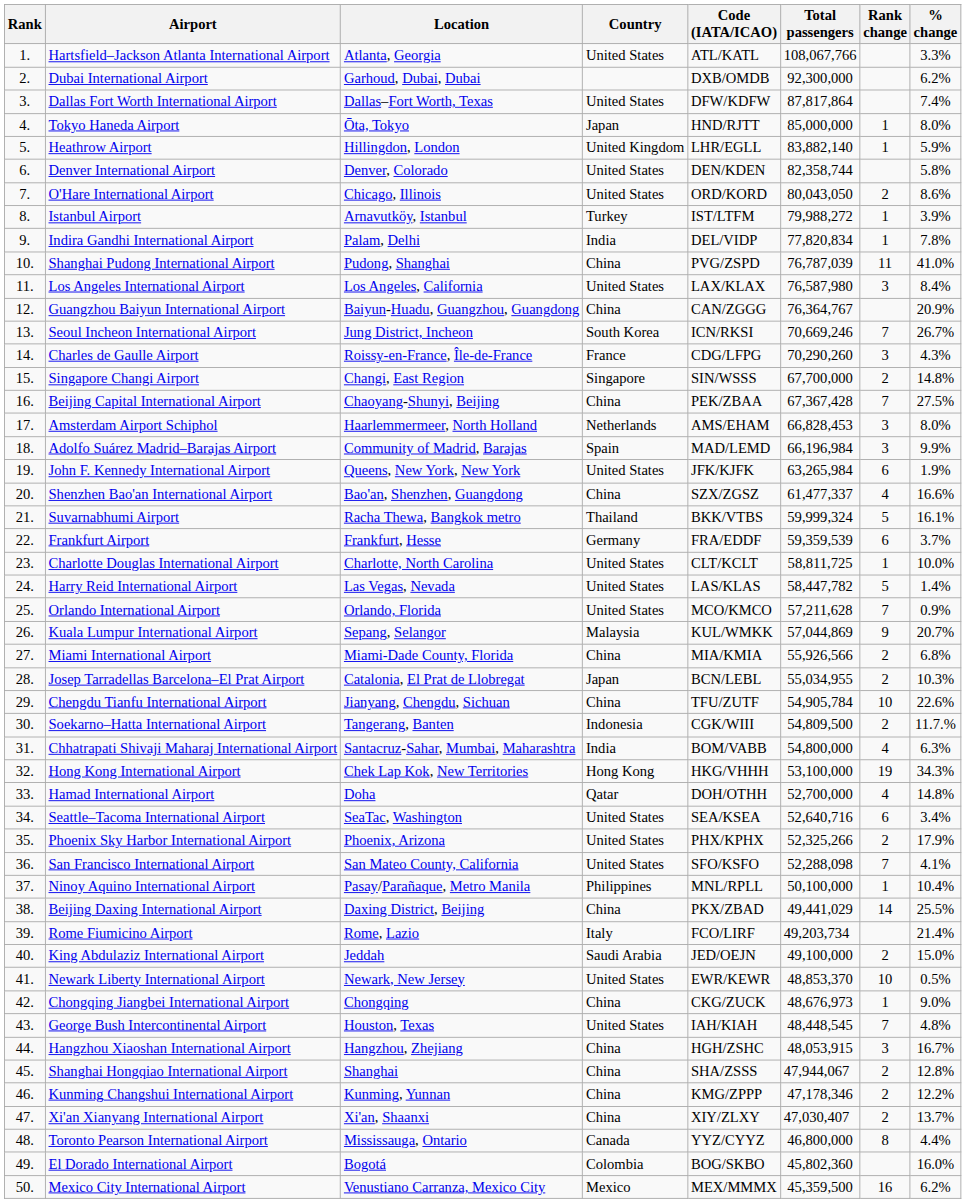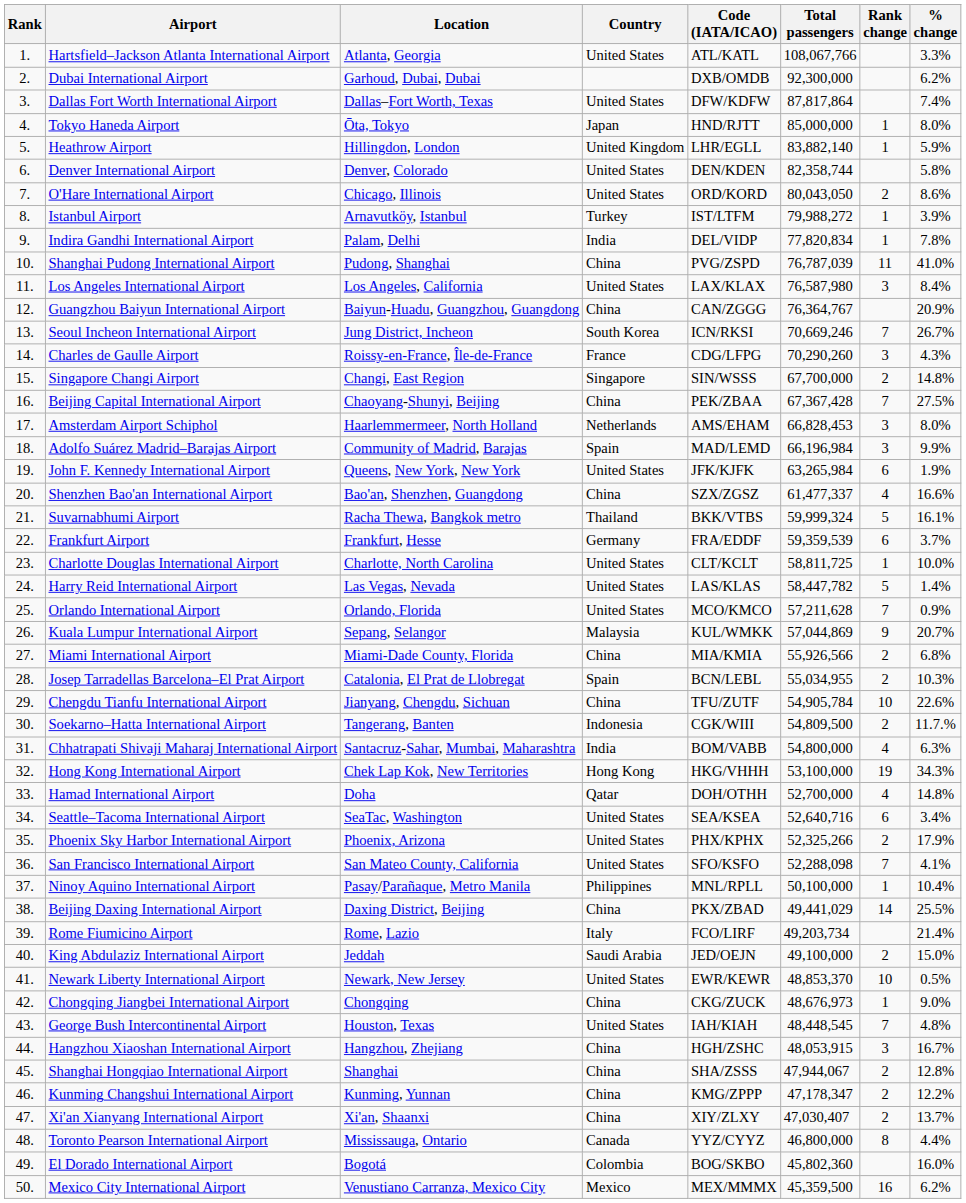 <table class="wikitable sortable sticky-header"  width= align=>
 <tr style="background:lightgrey;">
 <th>Rank</th>
 <th>Airport</th>
 <th>Location</th>
 <th>Country</th>
 <th>Code<br>(IATA/ICAO)</th>
 <th>Total<br>passengers</th>
 <th>Rank<br>change</th>
 <th>%<br>change</th>
 </tr>
 <tr>
 <td align=center>1.</td>
 <td> <a href='#'>Hartsfield–Jackson Atlanta International Airport</a></td>
 <td><a href='#'>Atlanta</a>, <a href='#'>Georgia</a></td>
 <td>United States</td>
 <td>ATL/KATL</td>
 <td align=center>108,067,766</td>
 <td data-sort-value=0 align=center></td>
 <td data-sort-value=3.3 align=center>3.3%</td>
 </tr>
 <tr>
 <td align=center>2.</td>
 <td> <a href='#'>Dubai International Airport</a></td>
 <td><a href='#'>Garhoud</a>, <a href='#'>Dubai</a>, <a href='#'>Dubai</a></td>
 <td></td>
 <td>DXB/OMDB</td>
 <td align=center>92,300,000</td>
 <td data-sort-value=0 align=center></td>
 <td data-sort-value=6.2 align=center>6.2%</td>
 </tr>
 <tr>
 <td align=center>3.</td>
 <td> <a href='#'>Dallas Fort Worth International Airport</a></td>
 <td><a href='#'>Dallas</a>–<a href='#'>Fort Worth, Texas</a></td>
 <td>United States</td>
 <td>DFW/KDFW</td>
 <td align=center>87,817,864</td>
 <td data-sort-value=0 align=center></td>
 <td data-sort-value=7.4 align=center>7.4%</td>
 </tr>
 <tr>
 <td align=center>4.</td>
 <td> <a href='#'>Tokyo Haneda Airport</a></td>
 <td><a href='#'>Ōta, Tokyo</a></td>
 <td>Japan</td>
 <td>HND/RJTT</td>
 <td align=center>85,000,000</td>
 <td data-sort-value=1 align=center>1</td>
 <td data-sort-value=8.0 align=center>8.0%</td>
 </tr>
 <tr>
 <td align=center>5.</td>
 <td> <a href='#'>Heathrow Airport</a></td>
 <td><a href='#'>Hillingdon</a>, <a href='#'>London</a></td>
 <td>United Kingdom</td>
 <td>LHR/EGLL</td>
 <td align=center>83,882,140</td>
 <td data-sort-value=-1 align=center>1</td>
 <td data-sort-value=5.9 align=center>5.9%</td>
 </tr>
 <tr>
 <td align=center>6.</td>
 <td> <a href='#'>Denver International Airport</a></td>
 <td><a href='#'>Denver</a>, <a href='#'>Colorado</a></td>
 <td>United States</td>
 <td>DEN/KDEN</td>
 <td align=center>82,358,744</td>
 <td data-sort-value=0  align=center></td>
 <td data-sort-value=5.8 align=center>5.8%</td>
 </tr>
 <tr>
 <td align=center>7.</td>
 <td> <a href='#'>O'Hare International Airport</a></td>
 <td><a href='#'>Chicago</a>, <a href='#'>Illinois</a></td>
 <td>United States</td>
 <td>ORD/KORD</td>
 <td align=center>80,043,050</td>
 <td data-sort-value=2 align=center>2</td>
 <td data-sort-value=0 align=center>8.6%</td>
 </tr>
 <tr>
 <td align=center>8.</td>
 <td> <a href='#'>Istanbul Airport</a></td>
 <td><a href='#'>Arnavutköy</a>, <a href='#'>Istanbul</a></td>
 <td>Turkey</td>
 <td>IST/LTFM</td>
 <td align=center>79,988,272</td>
 <td data-sort-value=-1 align=center>1</td>
 <td data-sort-value=3.9 align=center>3.9%</td>
 </tr>
 <tr>
 <td align=center>9.</td>
 <td> <a href='#'>Indira Gandhi International Airport</a></td>
 <td><a href='#'>Palam</a>, <a href='#'>Delhi</a></td>
 <td>India</td>
 <td>DEL/VIDP</td>
 <td align=center>77,820,834</td>
 <td data-sort-value=1 align=center>1</td>
 <td data-sort-value=7.8 align=center>7.8%</td>
 </tr>
 <tr>
 <td align=center>10.</td>
 <td> <a href='#'>Shanghai Pudong International Airport</a></td>
 <td><a href='#'>Pudong</a>, <a href='#'>Shanghai</a></td>
 <td>China</td>
 <td>PVG/ZSPD</td>
 <td align=center>76,787,039</td>
 <td data-sort-value=11 align=center>11</td>
 <td data-sort-value=41.0 align=center>41.0%</td>
 </tr>
 <tr>
 <td align=center>11.</td>
 <td> <a href='#'>Los Angeles International Airport</a></td>
 <td><a href='#'>Los Angeles</a>, <a href='#'>California</a></td>
 <td>United States</td>
 <td>LAX/KLAX</td>
 <td align=center>76,587,980</td>
 <td data-sort-value=-3 align=center>3</td>
 <td data-sort-value=2.0 align=center>8.4%</td>
 </tr>
 <tr>
 <td align=center>12.</td>
 <td> <a href='#'>Guangzhou Baiyun International Airport</a></td>
 <td><a href='#'>Baiyun</a>-<a href='#'>Huadu</a>, <a href='#'>Guangzhou</a>, <a href='#'>Guangdong</a></td>
 <td>China</td>
 <td>CAN/ZGGG</td>
 <td align=center>76,364,767</td>
 <td data-sort-value=0 align=center></td>
 <td data-sort-value=20.9 align=center>20.9%</td>
 </tr>
 <tr>
 <td align=center>13.</td>
 <td> <a href='#'>Seoul Incheon International Airport</a></td>
 <td><a href='#'>Jung District, Incheon</a></td>
 <td>South Korea</td>
 <td>ICN/RKSI</td>
 <td align=center>70,669,246</td>
 <td data-sort-value=7 align=center>7</td>
 <td data-sort-value=26.7 align=center>26.7%</td>
 </tr>
 <tr>
 <td align=center>14.</td>
 <td> <a href='#'>Charles de Gaulle Airport</a></td>
 <td><a href='#'>Roissy-en-France</a>, <a href='#'>Île-de-France</a></td>
 <td>France</td>
 <td>CDG/LFPG</td>
 <td align=center>70,290,260</td>
 <td data-sort-value=-3 align=center>3</td>
 <td data-sort-value=4.3 align=center>4.3%</td>
 </tr>
 <tr>
 <td align=center>15.</td>
 <td> <a href='#'>Singapore Changi Airport</a></td>
 <td><a href='#'>Changi</a>, <a href='#'>East Region</a></td>
 <td>Singapore</td>
 <td>SIN/WSSS</td>
 <td align=center>67,700,000</td>
 <td data-sort-value=2 align=center>2</td>
 <td data-sort-value=14.8 align=center>14.8%</td>
 </tr>
 <tr>
 <td align=center>16.</td>
 <td> <a href='#'>Beijing Capital International Airport</a></td>
 <td><a href='#'>Chaoyang</a>-<a href='#'>Shunyi</a>, <a href='#'>Beijing</a></td>
 <td>China</td>
 <td>PEK/ZBAA</td>
 <td align=center>67,367,428</td>
 <td data-sort-value=7 align=center>7</td>
 <td data-sort-value=27.4 align=center>27.5%</td>
 </tr>
 <tr>
 <td align=center>17.</td>
 <td> <a href='#'>Amsterdam Airport Schiphol</a></td>
 <td><a href='#'>Haarlemmermeer</a>, <a href='#'>North Holland</a></td>
 <td>Netherlands</td>
 <td>AMS/EHAM</td>
 <td align=center>66,828,453</td>
 <td data-sort-value=-3 align=center>3</td>
 <td data-sort-value=8.0 align=center>8.0%</td>
 </tr>
 <tr>
 <td align=center>18.</td>
 <td> <a href='#'>Adolfo Suárez Madrid–Barajas Airport</a></td>
 <td><a href='#'>Community of Madrid</a>, <a href='#'>Barajas</a></td>
 <td>Spain</td>
 <td>MAD/LEMD</td>
 <td align=center>66,196,984</td>
 <td data-sort-value=-3 align=center>3</td>
 <td data-sort-value=9.9 align=center>9.9%</td>
 </tr>
 <tr>
 <td align=center>19.</td>
 <td> <a href='#'>John F. Kennedy International Airport</a></td>
 <td><a href='#'>Queens</a>, <a href='#'>New York</a>, <a href='#'>New York</a></td>
 <td>United States</td>
 <td>JFK/KJFK</td>
 <td align=center>63,265,984</td>
 <td data-sort-value=-6 align=center>6</td>
 <td data-sort-value=1.9 align=center>1.9%</td>
 </tr>
 <tr>
 <td align=center>20.</td>
 <td> <a href='#'>Shenzhen Bao'an International Airport</a></td>
 <td><a href='#'>Bao'an</a>, <a href='#'>Shenzhen</a>, <a href='#'>Guangdong</a></td>
 <td>China</td>
 <td>SZX/ZGSZ</td>
 <td align=center>61,477,337</td>
 <td data-sort-value=4 align=center>4</td>
 <td data-sort-value=16.6 align=center>16.6%</td>
 </tr>
 <tr>
 <td align=center>21.</td>
 <td> <a href='#'>Suvarnabhumi Airport</a></td>
 <td><a href='#'>Racha Thewa</a>, <a href='#'>Bangkok metro</a></td>
 <td>Thailand</td>
 <td>BKK/VTBS</td>
 <td align=center>59,999,324</td>
 <td data-sort-value=5 align=center>5</td>
 <td data-sort-value=16.1 align=center>16.1%</td>
 </tr>
 <tr>
 <td align="center">22.</td>
 <td> <a href='#'>Frankfurt Airport</a></td>
 <td><a href='#'>Frankfurt</a>, <a href='#'>Hesse</a></td>
 <td>Germany</td>
 <td>FRA/EDDF</td>
 <td align="center">59,359,539</td>
 <td data-sort-value=-6 align=center>6</td>
 <td data-sort-value="3.7" align=center>3.7%</td>
 </tr>
 <tr>
 <td align="center">23.</td>
 <td> <a href='#'>Charlotte Douglas International Airport</a></td>
 <td><a href='#'>Charlotte, North Carolina</a></td>
 <td>United States</td>
 <td>CLT/KCLT</td>
 <td align="center">58,811,725</td>
 <td data-sort-value=-1 align=center>1</td>
 <td data-sort-value="10" align=center>10.0%</td>
 </tr>
 <tr>
 <td align="center">24.</td>
 <td> <a href='#'>Harry Reid International Airport</a></td>
 <td><a href='#'>Las Vegas</a>, <a href='#'>Nevada</a></td>
 <td>United States</td>
 <td>LAS/KLAS</td>
 <td align="center">58,447,782</td>
 <td data-sort-value=-5 align=center>5</td>
 <td data-sort-value="1.4" align=center>1.4%</td>
 </tr>
 <tr>
 <td align="center">25.</td>
 <td> <a href='#'>Orlando International Airport</a></td>
 <td><a href='#'>Orlando, Florida</a></td>
 <td>United States</td>
 <td>MCO/KMCO</td>
 <td align="center">57,211,628</td>
 <td data-sort-value=-7 align=center>7</td>
 <td data-sort-value="-0.9" align=center>0.9%</td>
 </tr>
 <tr>
 <td align=center>26.</td>
 <td> <a href='#'>Kuala Lumpur International Airport</a></td>
 <td><a href='#'>Sepang</a>, <a href='#'>Selangor</a></td>
 <td>Malaysia</td>
 <td>KUL/WMKK</td>
 <td align=center>57,044,869</td>
 <td data-sort-value="9"  align=center>9</td>
 <td data-sort-value=20.7 align=center>20.7%</td>
 </tr>
 <tr>
 <td align="center">27.</td>
 <td> <a href='#'>Miami International Airport</a></td>
 <td><a href='#'>Miami-Dade County, Florida</a></td>
 <td>China</td>
 <td>MIA/KMIA</td>
 <td align="center">55,926,566</td>
 <td data-sort-value=-2 align=center>2</td>
 <td data-sort-value=6.8 align=center>6.8%</td>
 </tr>
 <tr>
 <td align=center>28.</td>
 <td> <a href='#'>Josep Tarradellas Barcelona–El Prat Airport</a></td>
 <td><a href='#'>Catalonia</a>, <a href='#'>El Prat de Llobregat</a></td>
-<td>Japan</td>
+<td>Spain</td>
 <td>BCN/LEBL</td>
 <td align=center>55,034,955</td>
 <td data-sort-value=2 align=center>2</td>
 <td data-sort-value=10.3 align=center>10.3%</td>
 </tr>
 <tr>
 <td align=center>29.</td>
 <td> <a href='#'>Chengdu Tianfu International Airport</a></td>
 <td><a href='#'>Jianyang</a>, <a href='#'>Chengdu</a>, <a href='#'>Sichuan</a></td>
 <td>China</td>
 <td>TFU/ZUTF</td>
 <td align=center>54,905,784</td>
 <td data-sort-value=10 align=center>10</td>
 <td data-sort-value=22.6 align=center>22.6%</td>
 </tr>
 <tr>
 <td align=center>30.</td>
 <td> <a href='#'>Soekarno–Hatta International Airport</a></td>
 <td><a href='#'>Tangerang</a>, <a href='#'>Banten</a></td>
 <td>Indonesia</td>
 <td>CGK/WIII</td>
 <td align=center>54,809,500</td>
 <td data-sort-value=-2 align=center>2</td>
 <td data-sort-value=11.7 align=center>11.7.%</td>
 </tr>
 <tr>
 <td align=center>31.</td>
 <td> <a href='#'>Chhatrapati Shivaji Maharaj International Airport</a></td>
 <td><a href='#'>Santacruz</a>-<a href='#'>Sahar</a>, <a href='#'>Mumbai</a>, <a href='#'>Maharashtra</a></td>
 <td>India</td>
 <td>BOM/VABB</td>
 <td align=center>54,800,000</td>
 <td data-sort-value=-4 align=center>4</td>
 <td data-sort-value=6.3 align=center>6.3%</td>
 </tr>
 <tr>
 <td align=center>32.</td>
 <td> <a href='#'>Hong Kong International Airport</a></td>
 <td><a href='#'>Chek Lap Kok</a>, <a href='#'>New Territories</a></td>
 <td>Hong Kong</td>
 <td>HKG/VHHH</td>
 <td align=center>53,100,000</td>
 <td data-sort-value=19 align=center>19</td>
 <td data-sort-value=34.3 align=center>34.3%</td>
 </tr>
 <tr>
 <td align=center>33.</td>
 <td> <a href='#'>Hamad International Airport</a></td>
 <td><a href='#'>Doha</a></td>
 <td>Qatar</td>
 <td>DOH/OTHH</td>
 <td align=center>52,700,000</td>
 <td data-sort-value=4 align=center>4</td>
 <td data-sort-value=14.8 align=center>14.8%</td>
 </tr>
 <tr>
 <td align=center>34.</td>
 <td> <a href='#'>Seattle–Tacoma International Airport</a></td>
 <td><a href='#'>SeaTac</a>, <a href='#'>Washington</a></td>
 <td>United States</td>
 <td>SEA/KSEA</td>
 <td align=center>52,640,716</td>
 <td data-sort-value=-6 align=center>6</td>
 <td data-sort-value=3.4 align=center>3.4%</td>
 </tr>
 <tr>
 <td align=center>35.</td>
 <td> <a href='#'>Phoenix Sky Harbor International Airport</a></td>
 <td><a href='#'>Phoenix, Arizona</a></td>
 <td>United States</td>
 <td>PHX/KPHX</td>
 <td align=center>52,325,266</td>
 <td data-sort-value=-2 align=center>2</td>
 <td data-sort-value=17.9 align=center>17.9%</td>
 </tr>
 <tr>
 <td align=center>36.</td>
 <td> <a href='#'>San Francisco International Airport</a></td>
 <td><a href='#'>San Mateo County, California</a></td>
 <td>United States</td>
 <td>SFO/KSFO</td>
 <td align=center>52,288,098</td>
 <td data-sort-value=-7 align=center>7</td>
 <td data-sort-value=4.1 align=center>4.1%</td>
 </tr>
 <tr>
 <td align=center>37.</td>
 <td> <a href='#'>Ninoy Aquino International Airport</a></td>
 <td><a href='#'>Pasay</a>/<a href='#'>Parañaque</a>, <a href='#'>Metro Manila</a></td>
 <td>Philippines</td>
 <td>MNL/RPLL</td>
 <td align=center>50,100,000</td>
 <td data-sort-value=1 align=center>1</td>
 <td data-sort-value=10.4 align=center>10.4%</td>
 </tr>
 <tr>
 <td align=center>38.</td>
 <td> <a href='#'>Beijing Daxing International Airport</a></td>
 <td><a href='#'>Daxing District</a>, <a href='#'>Beijing</a></td>
 <td>China</td>
 <td>PKX/ZBAD</td>
 <td align=center>49,441,029</td>
 <td data-sort-value=14 align=center>14</td>
 <td data-sort-value=25.4 align=center>25.5%</td>
 </tr>
 <tr>
 <td align=center>39.</td>
 <td> <a href='#'>Rome Fiumicino Airport</a></td>
 <td><a href='#'>Rome</a>, <a href='#'>Lazio</a></td>
 <td>Italy</td>
 <td>FCO/LIRF</td>
 <td {{align=center>49,203,734</td>
 <td data-sort-value=0 align=center></td>
 <td data-sort-value=21.4 align=center>21.4%</td>
 </tr>
 <tr>
 <td align=center>40.</td>
 <td> <a href='#'>King Abdulaziz International Airport</a></td>
 <td><a href='#'>Jeddah</a></td>
 <td>Saudi Arabia</td>
 <td>JED/OEJN</td>
 <td align=center>49,100,000</td>
 <td data-sort-value=2 align=center>2</td>
 <td data-sort-value=15.0 align=center>15.0%</td>
 </tr>
 <tr>
 <td align=center>41.</td>
 <td> <a href='#'>Newark Liberty International Airport</a></td>
 <td><a href='#'>Newark, New Jersey</a></td>
 <td>United States</td>
 <td>EWR/KEWR</td>
 <td align=center>48,853,370</td>
 <td data-sort-value=-10 align=center>10</td>
 <td data-sort-value=-0.5 align=center>0.5%</td>
 </tr>
 <tr>
 <td align=center>42.</td>
 <td> <a href='#'>Chongqing Jiangbei International Airport</a></td>
 <td><a href='#'>Chongqing</a></td>
 <td>China</td>
 <td>CKG/ZUCK</td>
 <td align=center>48,676,973</td>
 <td data-sort-value=-1 align=center>1</td>
 <td data-sort-value=9 align=center>9.0%</td>
 </tr>
 <tr>
 <td align=center>43.</td>
 <td> <a href='#'>George Bush Intercontinental Airport</a></td>
 <td><a href='#'>Houston</a>, <a href='#'>Texas</a></td>
 <td>United States</td>
 <td>IAH/KIAH</td>
 <td align=center>48,448,545</td>
 <td data-sort-value=-7 align=center>7</td>
 <td data-sort-value=4.8 align=center>4.8%</td>
 </tr>
 <tr>
 <td align=center>44.</td>
 <td> <a href='#'>Hangzhou Xiaoshan International Airport</a></td>
 <td><a href='#'>Hangzhou</a>, <a href='#'>Zhejiang</a></td>
 <td>China</td>
 <td>HGH/ZSHC</td>
 <td align=center>48,053,915</td>
 <td data-sort-value=3 align=center>3</td>
 <td data-sort-value=16.7 align=center>16.7%</td>
 </tr>
 <tr>
 <td align=center>45.</td>
 <td> <a href='#'>Shanghai Hongqiao International Airport</a></td>
 <td><a href='#'>Shanghai</a></td>
 <td>China</td>
 <td>SHA/ZSSS</td>
 <td>47,944,067</td>
 <td data-sort-value=-2 align=center>2</td>
 <td data-sort-value=12.9 align=center>12.8%</td>
 </tr>
 <tr>
 <td align=center>46.</td>
 <td> <a href='#'>Kunming Changshui International Airport</a></td>
 <td><a href='#'>Kunming</a>, <a href='#'>Yunnan</a></td>
 <td>China</td>
 <td>KMG/ZPPP</td>
-<td align=center>47,178,346</td>
+<td align=center>47,178,347</td>
 <td data-sort-value=-2 align=center>2</td>
 <td data-sort-value=12.1 align=center>12.2%</td>
 </tr>
 <tr>
 <td align=center>47.</td>
 <td> <a href='#'>Xi'an Xianyang International Airport</a></td>
 <td><a href='#'>Xi'an</a>, <a href='#'>Shaanxi</a></td>
 <td>China</td>
 <td>XIY/ZLXY</td>
 <td>47,030,407</td>
 <td data-sort-value=-2 align=center>2</td>
 <td data-sort-value=13.7 align=center>13.7%</td>
 </tr>
 <tr>
 <td align=center>48.</td>
 <td> <a href='#'>Toronto Pearson International Airport</a></td>
 <td><a href='#'>Mississauga</a>, <a href='#'>Ontario</a></td>
 <td>Canada</td>
 <td>YYZ/CYYZ</td>
 <td align=center>46,800,000</td>
 <td data-sort-value=-8 align=center>8</td>
 <td data-sort-value=4.4 align=center>4.4%</td>
 </tr>
 <tr>
 <td align=center>49.</td>
 <td> <a href='#'>El Dorado International Airport</a></td>
 <td><a href='#'>Bogotá</a></td>
 <td>Colombia</td>
 <td>BOG/SKBO</td>
 <td align=center>45,802,360</td>
 <td data-sort-value=0 align=center></td>
 <td data-sort-value=16.0 align=center>16.0%</td>
 </tr>
 <tr>
 <td align=center>50.</td>
 <td> <a href='#'>Mexico City International Airport</a></td>
 <td><a href='#'>Venustiano Carranza, Mexico City</a></td>
 <td>Mexico</td>
 <td>MEX/MMMX</td>
 <td align=center>45,359,500</td>
 <td data-sort-value=-16 align=center>16</td>
 <td data-sort-value=-6.2 align=center>6.2%<br></td>
 </tr>
 </table>
